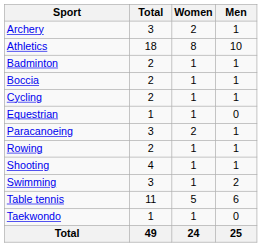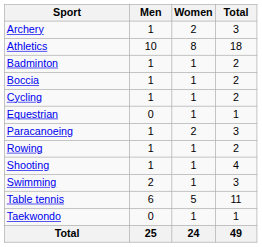 <table class="wikitable sortable" style="text-align:center;">
 <tr>
 <th width=180>Sport</th>
+<th width=55>Men</th>
+<th width=55>Women</th>
 <th width=55>Total</th>
-<th width=55>Women</th>
-<th width=55>Men</th>
 </tr>
 <tr>
 <td align=left><a href='#'>Archery</a></td>
+<td>1</td>
+<td>2</td>
 <td>3</td>
-<td>2</td>
-<td>1</td>
 </tr>
 <tr>
 <td align=left><a href='#'>Athletics</a></td>
+<td>10</td>
+<td>8</td>
 <td>18</td>
-<td>8</td>
-<td>10</td>
 </tr>
 <tr>
 <td align=left><a href='#'>Badminton</a></td>
+<td>1</td>
+<td>1</td>
 <td>2</td>
+</tr>
+<tr>
+<td align=left><a href='#'>Boccia</a></td>
+<td>1</td>
+<td>1</td>
+<td>2</td>
+</tr>
+<tr>
+<td align=left><a href='#'>Cycling</a></td>
+<td>1</td>
+<td>1</td>
+<td>2</td>
+</tr>
+<tr>
+<td align=left><a href='#'>Equestrian</a></td>
+<td>0</td>
 <td>1</td>
 <td>1</td>
 </tr>
 <tr>
-<td align=left><a href='#'>Boccia</a></td>
+<td align=left><a href='#'>Paracanoeing</a></td>
+<td>1</td>
 <td>2</td>
+<td>3</td>
+</tr>
+<tr>
+<td align=left><a href='#'>Rowing</a></td>
+<td>1</td>
+<td>1</td>
+<td>2</td>
+</tr>
+<tr>
+<td align=left><a href='#'>Shooting</a></td>
+<td>1</td>
+<td>1</td>
+<td>4</td>
+</tr>
+<tr>
+<td align=left><a href='#'>Swimming</a></td>
+<td>2</td>
+<td>1</td>
+<td>3</td>
+</tr>
+<tr>
+<td align=left><a href='#'>Table tennis</a></td>
+<td>6</td>
+<td>5</td>
+<td>11</td>
+</tr>
+<tr>
+<td align=left><a href='#'>Taekwondo</a></td>
+<td>0</td>
 <td>1</td>
 <td>1</td>
 </tr>
 <tr>
-<td align=left><a href='#'>Cycling</a></td>
-<td>2</td>
-<td>1</td>
-<td>1</td>
-</tr>
-<tr>
-<td align=left><a href='#'>Equestrian</a></td>
-<td>1</td>
-<td>1</td>
-<td>0</td>
-</tr>
-<tr>
-<td align=left><a href='#'>Paracanoeing</a></td>
-<td>3</td>
-<td>2</td>
-<td>1</td>
-</tr>
-<tr>
-<td align=left><a href='#'>Rowing</a></td>
-<td>2</td>
-<td>1</td>
-<td>1</td>
-</tr>
-<tr>
-<td align=left><a href='#'>Shooting</a></td>
-<td>4</td>
-<td>1</td>
-<td>1</td>
-</tr>
-<tr>
-<td align=left><a href='#'>Swimming</a></td>
-<td>3</td>
-<td>1</td>
-<td>2</td>
-</tr>
-<tr>
-<td align=left><a href='#'>Table tennis</a></td>
-<td>11</td>
-<td>5</td>
-<td>6</td>
-</tr>
-<tr>
-<td align=left><a href='#'>Taekwondo</a></td>
-<td>1</td>
-<td>1</td>
-<td>0</td>
-</tr>
-<tr>
 <th>Total</th>
+<th>25</th>
+<th>24</th>
 <th>49</th>
-<th>24</th>
-<th>25</th>
 </tr>
 </table>
